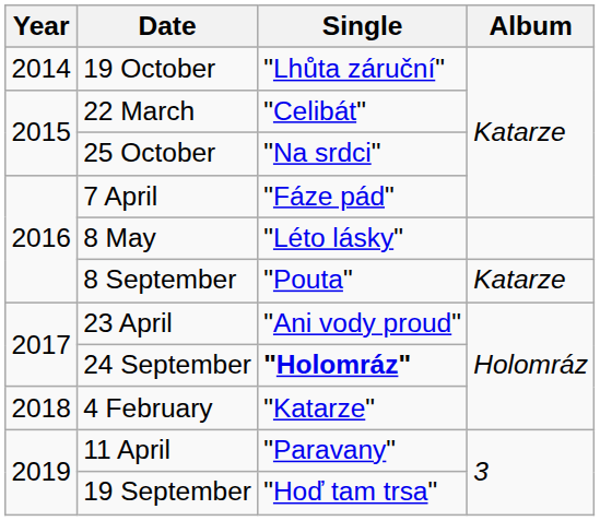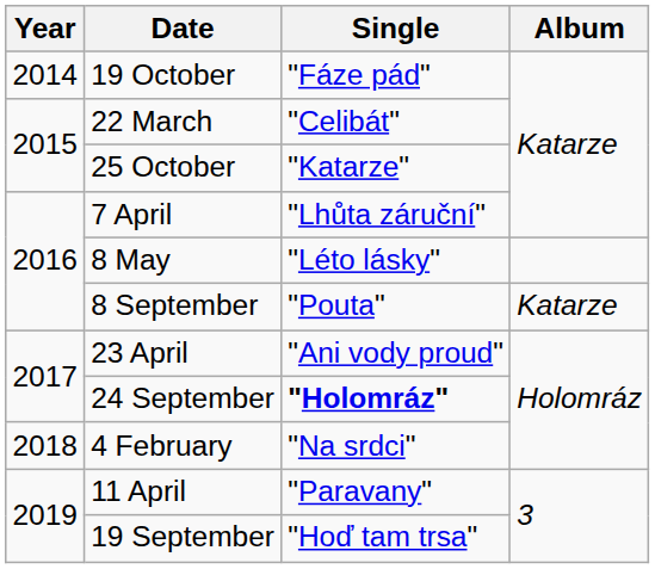 <table class="wikitable">
 <tr>
 <th scope="col">Year</th>
 <th scope="col">Date</th>
 <th scope="col">Single</th>
 <th scope="col">Album</th>
 </tr>
 <tr>
 <td scope="row">2014</td>
 <td>19 October</td>
-<td>"<a href='#'>Lhůta záruční</a>"</td>
+<td>"<a href='#'>Fáze pád</a>"</td>
 <td scope="row" rowspan="4"><em>Katarze</em></td>
 </tr>
 <tr>
 <td scope="row" rowspan="2">2015</td>
 <td>22 March</td>
 <td>"<a href='#'>Celibát</a>"</td>
 </tr>
 <tr>
 <td>25 October</td>
-<td>"<a href='#'>Na srdci</a>" </td>
+<td>"<a href='#'>Katarze</a>"</td>
 </tr>
 <tr>
 <td scope="row" rowspan="3">2016</td>
 <td>7 April</td>
-<td>"<a href='#'>Fáze pád</a>"</td>
+<td>"<a href='#'>Lhůta záruční</a>"</td>
 </tr>
 <tr>
 <td>8 May</td>
 <td>"<a href='#'>Léto lásky</a>" </td>
 </tr>
 <tr>
 <td>8 September</td>
 <td>"<a href='#'>Pouta</a>"</td>
 <td><em>Katarze</em></td>
 </tr>
 <tr>
 <td scope="row" rowspan="2">2017</td>
 <td>23 April</td>
 <td>"<a href='#'>Ani vody proud</a>"</td>
 <td scope="row" rowspan="3"><em>Holomráz</em></td>
 </tr>
 <tr>
 <td>24 September</td>
 <td><strong>"<a href='#'>Holomráz</a>"</strong></td>
 </tr>
 <tr>
 <td>2018</td>
 <td>4 February</td>
-<td>"<a href='#'>Katarze</a>"</td>
+<td>"<a href='#'>Na srdci</a>" </td>
 </tr>
 <tr>
 <td scope="row" rowspan="2">2019</td>
 <td>11 April</td>
 <td>"<a href='#'>Paravany</a>"</td>
 <td scope="row" rowspan="2"><em>3</em></td>
 </tr>
 <tr>
 <td>19 September</td>
 <td>"<a href='#'>Hoď tam trsa</a>"</td>
 </tr>
 </table>
